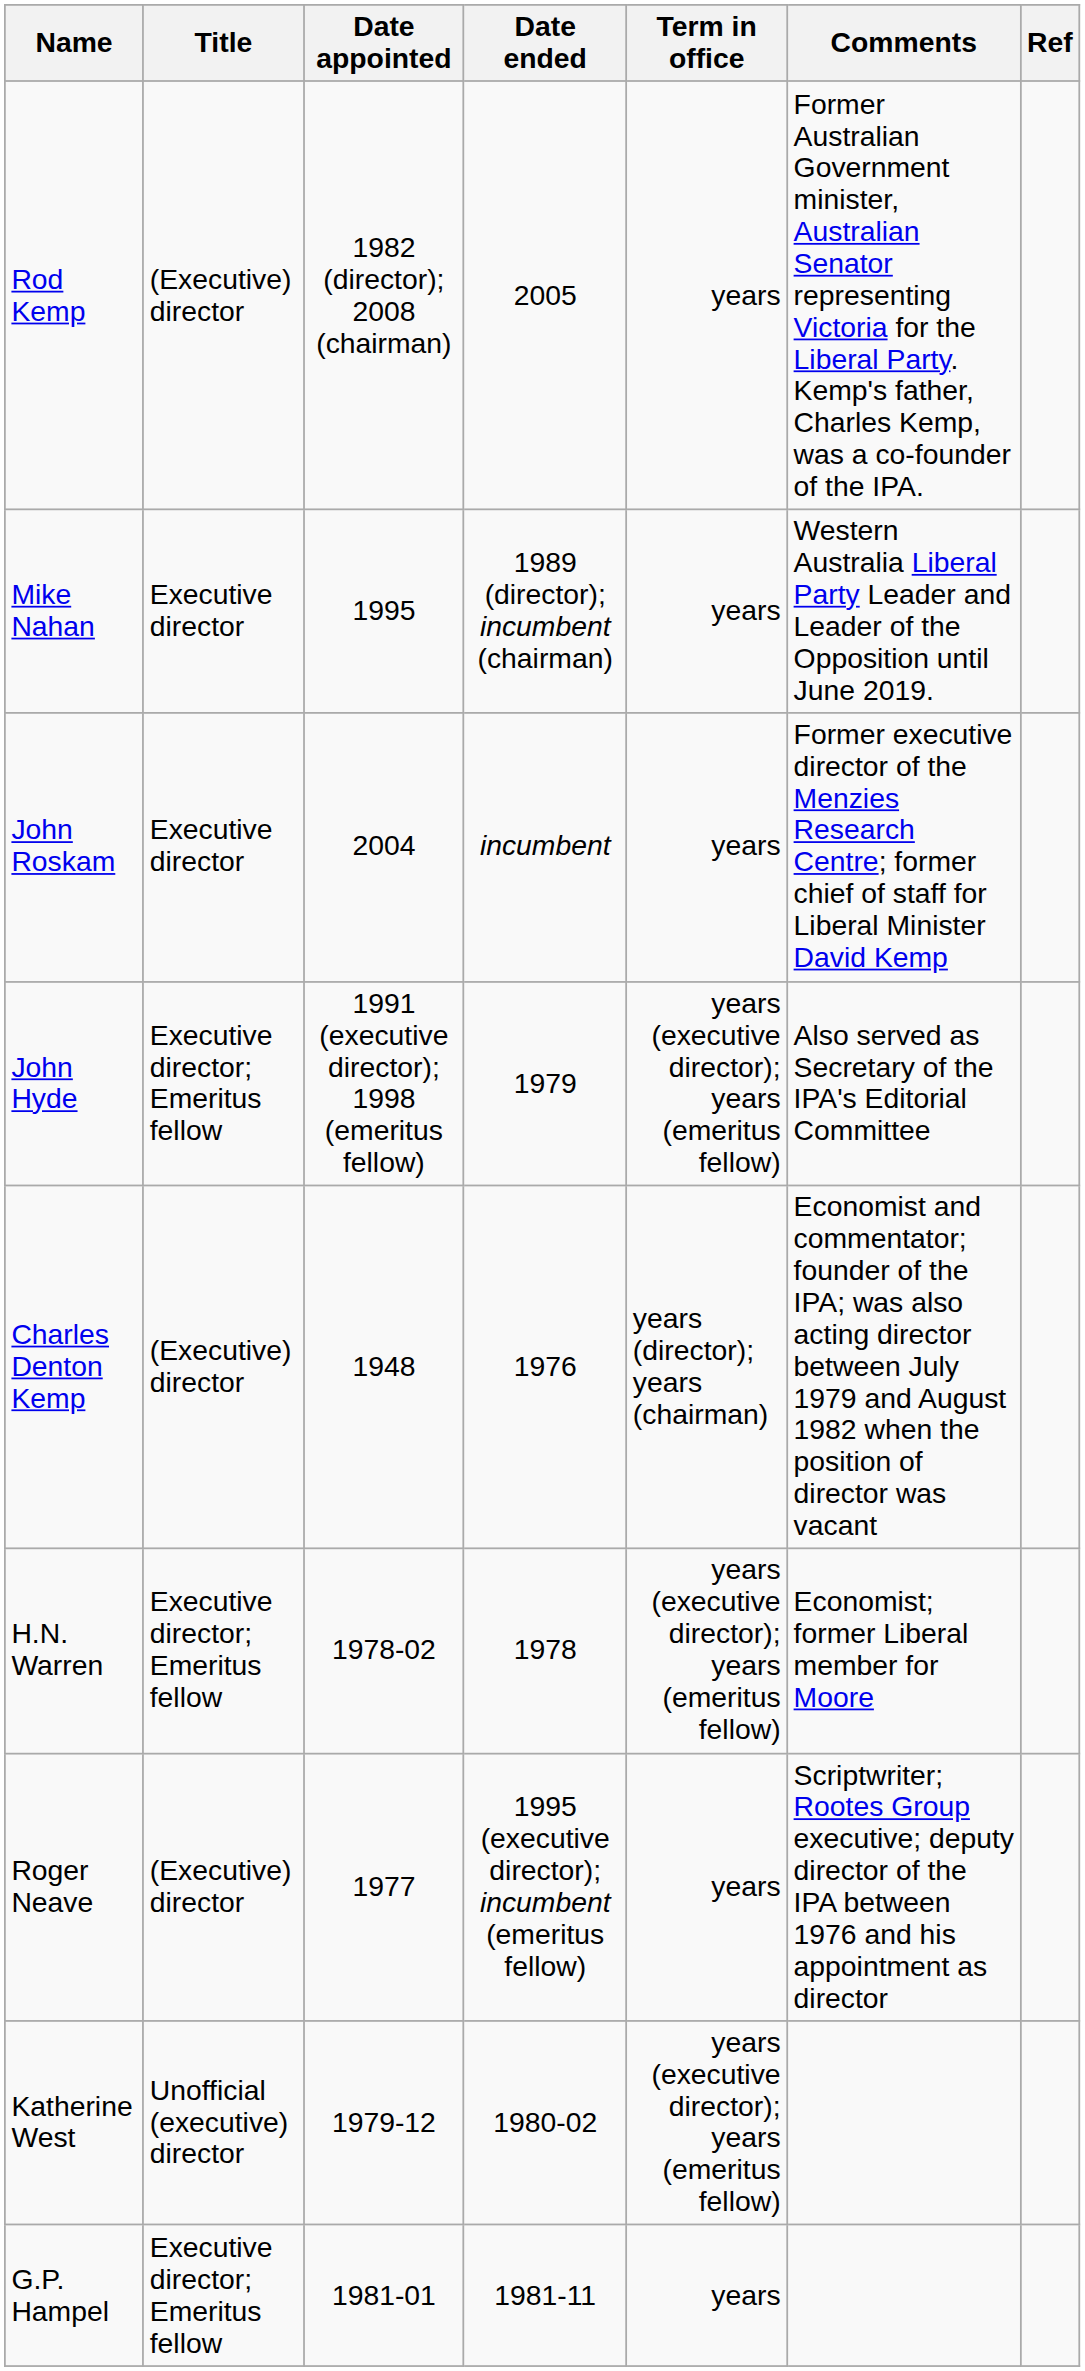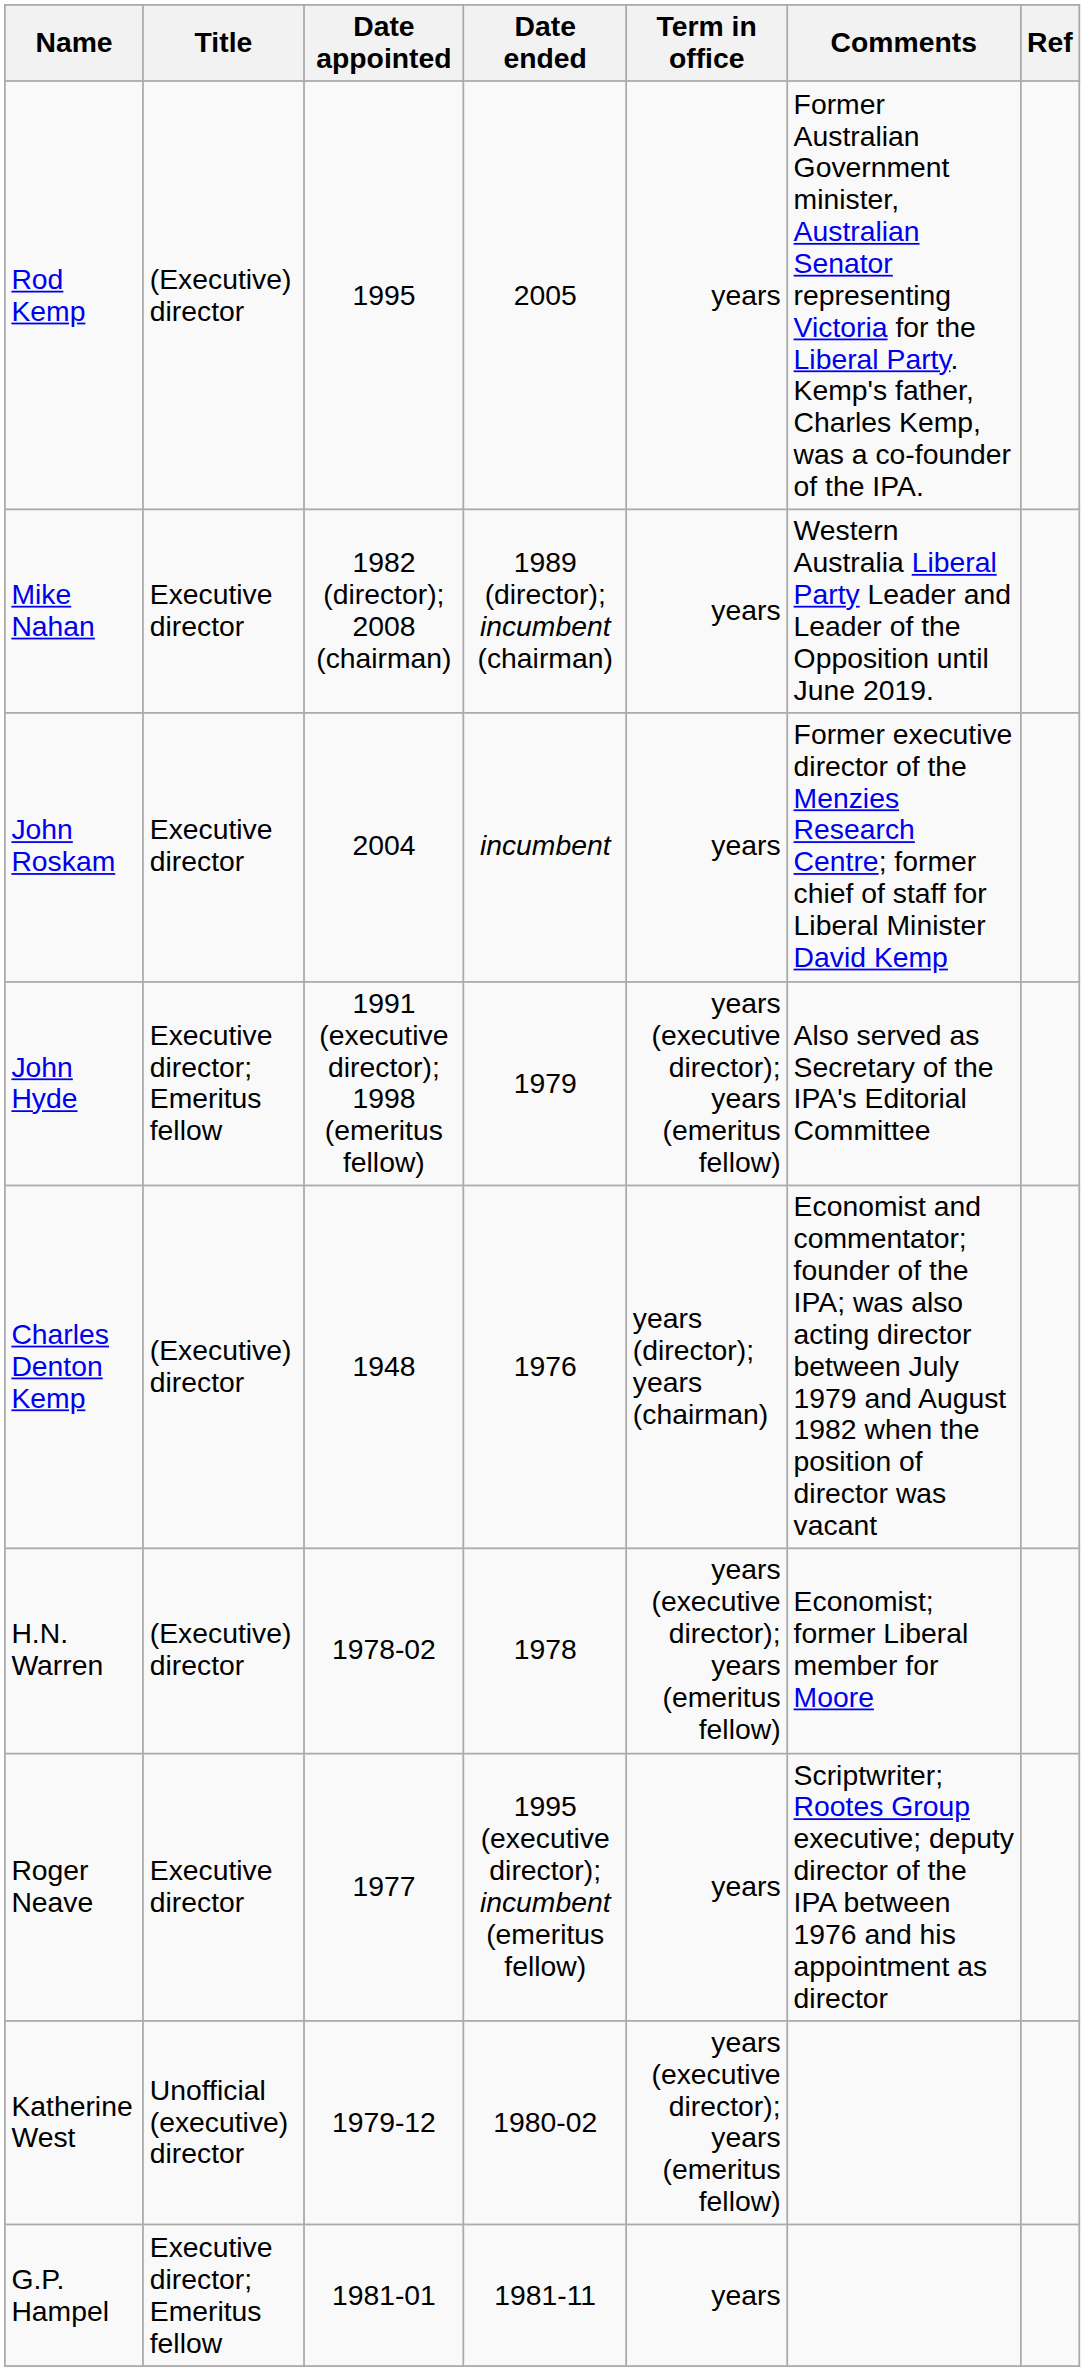 <table class="wikitable sortable" |+ Sortable table>
 <tr>
 <th scope="col">Name</th>
 <th scope="col">Title</th>
 <th scope="col">Date appointed</th>
 <th scope="col">Date ended</th>
 <th scope="col">Term in office</th>
 <th scope="col" class="unsortable">Comments</th>
 <th scope="col">Ref</th>
 </tr>
 <tr>
 <td data-sort-value=Kemp, Rod><a href='#'>Rod Kemp</a></td>
 <td>(Executive) director</td>
-<td align="center">1982 (director);<br>2008 (chairman)</td>
+<td align=center>1995</td>
 <td align=center>2005</td>
 <td align=right> years</td>
 <td>Former Australian Government minister, <a href='#'>Australian Senator</a> representing <a href='#'>Victoria</a> for the <a href='#'>Liberal Party</a>. Kemp's father, Charles Kemp, was a co-founder of the IPA.</td>
 <td></td>
 </tr>
 <tr>
 <td data-sort-value=Nahan, Mike><a href='#'>Mike Nahan</a></td>
 <td>Executive director</td>
-<td align=center>1995</td>
+<td align="center">1982 (director);<br>2008 (chairman)</td>
 <td align="center">1989 (director);<br><em>incumbent</em> (chairman)</td>
 <td align=right> years</td>
 <td>Western Australia <a href='#'>Liberal Party</a> Leader and Leader of the Opposition until June 2019.</td>
 </tr>
 <tr>
 <td data-sort-value=Roskam, John><a href='#'>John Roskam</a></td>
 <td>Executive director</td>
 <td align=center>2004</td>
 <td align=center><em>incumbent</em></td>
 <td align=right> years</td>
 <td>Former executive director of the <a href='#'>Menzies Research Centre</a>; former chief of staff for Liberal Minister <a href='#'>David Kemp</a></td>
 <td></td>
 </tr>
 <tr>
 <td data-sort-value=Hyde, John><a href='#'>John Hyde</a></td>
 <td>Executive director;<br>Emeritus fellow</td>
 <td align="center">1991 (executive director); 1998 (emeritus fellow)</td>
 <td align="center">1979</td>
 <td align=right> years (executive director);  years (emeritus fellow)</td>
 <td>Also served as Secretary of the IPA's Editorial Committee</td>
 <td></td>
 </tr>
 <tr>
 <td data-sort-value=Kemp, Charles><a href='#'>Charles Denton Kemp</a></td>
 <td>(Executive) director</td>
 <td align="center">1948</td>
 <td align=center>1976</td>
 <td> years (director);<br> years (chairman)</td>
 <td>Economist and commentator; founder of the IPA; was also acting director between July 1979 and August 1982 when the position of director was vacant</td>
 <td></td>
 </tr>
 <tr>
 <td data-sort-value=Warren, HN>H.N. Warren</td>
-<td>Executive director;<br>Emeritus fellow</td>
+<td>(Executive) director</td>
 <td align=center>1978-02</td>
 <td align=center>1978</td>
 <td align=right> years (executive director);  years (emeritus fellow)</td>
 <td>Economist; former Liberal member for <a href='#'>Moore</a></td>
 <td></td>
 </tr>
 <tr>
 <td data-sort-value=Neave, RG>Roger Neave</td>
-<td>(Executive) director</td>
+<td>Executive director</td>
 <td align=center>1977</td>
 <td align=center>1995 (executive director); <em>incumbent</em> (emeritus fellow)</td>
 <td align=right> years</td>
 <td>Scriptwriter; <a href='#'>Rootes Group</a> executive; deputy director of the IPA between 1976 and his appointment as director</td>
 <td></td>
 </tr>
 <tr>
 <td data-sort-value=West, Katherine>Katherine West</td>
 <td>Unofficial (executive) director</td>
 <td align=center>1979-12</td>
 <td align="center">1980-02</td>
 <td align=right> years (executive director);  years (emeritus fellow)</td>
 <td></td>
 <td></td>
 </tr>
 <tr>
 <td data-sort-value=Hampel, George>G.P. Hampel</td>
 <td>Executive director;<br>Emeritus fellow</td>
 <td align=center>1981-01</td>
 <td align="center">1981-11</td>
 <td align="right"> years</td>
 <td></td>
 <td></td>
 </tr>
 </table>
